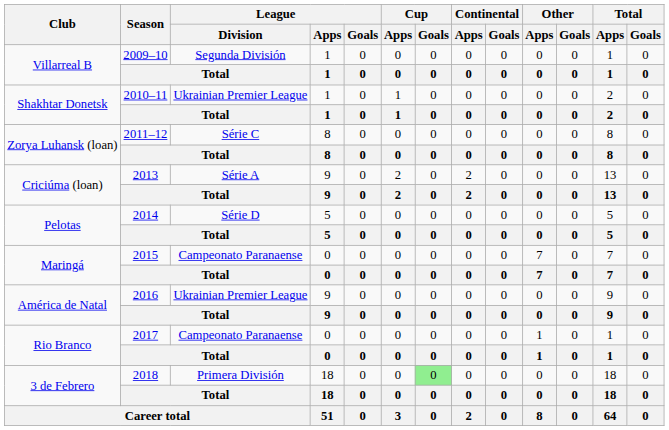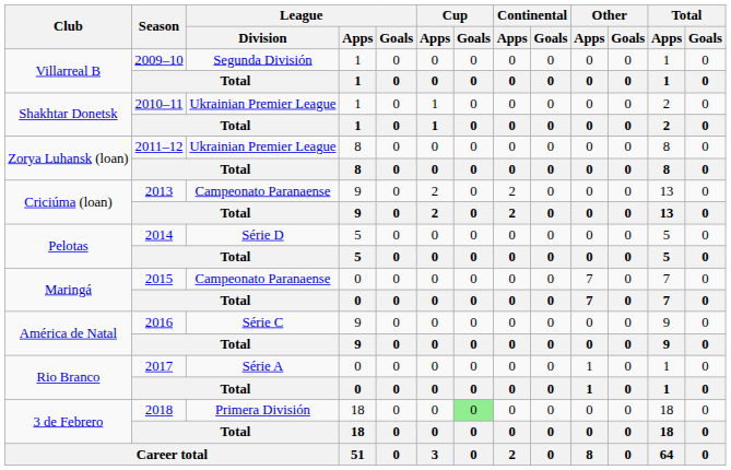 <table class="wikitable" style="text-align:center">
 <tr>
 <th rowspan="2">Club</th>
 <th rowspan="2">Season</th>
 <th colspan="3">League</th>
 <th colspan="2">Cup</th>
 <th colspan="2">Continental</th>
 <th colspan="2">Other</th>
 <th colspan="2">Total</th>
 </tr>
 <tr>
 <th>Division</th>
 <th>Apps</th>
 <th>Goals</th>
 <th>Apps</th>
 <th>Goals</th>
 <th>Apps</th>
 <th>Goals</th>
 <th>Apps</th>
 <th>Goals</th>
 <th>Apps</th>
 <th>Goals</th>
 </tr>
 <tr>
 <td rowspan="2"><a href='#'>Villarreal B</a></td>
 <td><a href='#'>2009–10</a></td>
 <td rowspan="1"><a href='#'>Segunda División</a></td>
 <td>1</td>
 <td>0</td>
 <td>0</td>
 <td>0</td>
 <td>0</td>
 <td>0</td>
 <td>0</td>
 <td>0</td>
 <td>1</td>
 <td>0</td>
 </tr>
 <tr>
 <th colspan="2">Total</th>
 <th>1</th>
 <th>0</th>
 <th>0</th>
 <th>0</th>
 <th>0</th>
 <th>0</th>
 <th>0</th>
 <th>0</th>
 <th>1</th>
 <th>0</th>
 </tr>
 <tr>
 <td rowspan="2"><a href='#'>Shakhtar Donetsk</a></td>
 <td><a href='#'>2010–11</a></td>
 <td rowspan="1"><a href='#'>Ukrainian Premier League</a></td>
 <td>1</td>
 <td>0</td>
 <td>1</td>
 <td>0</td>
 <td>0</td>
 <td>0</td>
 <td>0</td>
 <td>0</td>
 <td>2</td>
 <td>0</td>
 </tr>
 <tr>
 <th colspan="2">Total</th>
 <th>1</th>
 <th>0</th>
 <th>1</th>
 <th>0</th>
 <th>0</th>
 <th>0</th>
 <th>0</th>
 <th>0</th>
 <th>2</th>
 <th>0</th>
 </tr>
 <tr>
 <td rowspan="2"><a href='#'>Zorya Luhansk</a> (loan)</td>
 <td><a href='#'>2011–12</a></td>
-<td rowspan="1"><a href='#'>Série C</a></td>
+<td><a href='#'>Ukrainian Premier League</a></td>
 <td>8</td>
 <td>0</td>
 <td>0</td>
 <td>0</td>
 <td>0</td>
 <td>0</td>
 <td>0</td>
 <td>0</td>
 <td>8</td>
 <td>0</td>
 </tr>
 <tr>
 <th colspan="2">Total</th>
 <th>8</th>
 <th>0</th>
 <th>0</th>
 <th>0</th>
 <th>0</th>
 <th>0</th>
 <th>0</th>
 <th>0</th>
 <th>8</th>
 <th>0</th>
 </tr>
 <tr>
 <td rowspan="2"><a href='#'>Criciúma</a> (loan)</td>
 <td><a href='#'>2013</a></td>
-<td><a href='#'>Série A</a></td>
+<td rowspan="1"><a href='#'>Campeonato Paranaense</a></td>
 <td>9</td>
 <td>0</td>
 <td>2</td>
 <td>0</td>
 <td>2</td>
 <td>0</td>
 <td>0</td>
 <td>0</td>
 <td>13</td>
 <td>0</td>
 </tr>
 <tr>
 <th colspan="2">Total</th>
 <th>9</th>
 <th>0</th>
 <th>2</th>
 <th>0</th>
 <th>2</th>
 <th>0</th>
 <th>0</th>
 <th>0</th>
 <th>13</th>
 <th>0</th>
 </tr>
 <tr>
 <td rowspan="2"><a href='#'>Pelotas</a></td>
 <td><a href='#'>2014</a></td>
 <td rowspan="1"><a href='#'>Série D</a></td>
 <td>5</td>
 <td>0</td>
 <td>0</td>
 <td>0</td>
 <td>0</td>
 <td>0</td>
 <td>0</td>
 <td>0</td>
 <td>5</td>
 <td>0</td>
 </tr>
 <tr>
 <th colspan="2">Total</th>
 <th>5</th>
 <th>0</th>
 <th>0</th>
 <th>0</th>
 <th>0</th>
 <th>0</th>
 <th>0</th>
 <th>0</th>
 <th>5</th>
 <th>0</th>
 </tr>
 <tr>
 <td rowspan="2"><a href='#'>Maringá</a></td>
 <td><a href='#'>2015</a></td>
 <td rowspan="1"><a href='#'>Campeonato Paranaense</a></td>
 <td>0</td>
 <td>0</td>
 <td>0</td>
 <td>0</td>
 <td>0</td>
 <td>0</td>
 <td>7</td>
 <td>0</td>
 <td>7</td>
 <td>0</td>
 </tr>
 <tr>
 <th colspan="2">Total</th>
 <th>0</th>
 <th>0</th>
 <th>0</th>
 <th>0</th>
 <th>0</th>
 <th>0</th>
 <th>7</th>
 <th>0</th>
 <th>7</th>
 <th>0</th>
 </tr>
 <tr>
 <td rowspan="2"><a href='#'>América de Natal</a></td>
 <td><a href='#'>2016</a></td>
-<td><a href='#'>Ukrainian Premier League</a></td>
+<td rowspan="1"><a href='#'>Série C</a></td>
 <td>9</td>
 <td>0</td>
 <td>0</td>
 <td>0</td>
 <td>0</td>
 <td>0</td>
 <td>0</td>
 <td>0</td>
 <td>9</td>
 <td>0</td>
 </tr>
 <tr>
 <th colspan="2">Total</th>
 <th>9</th>
 <th>0</th>
 <th>0</th>
 <th>0</th>
 <th>0</th>
 <th>0</th>
 <th>0</th>
 <th>0</th>
 <th>9</th>
 <th>0</th>
 </tr>
 <tr>
 <td rowspan="2"><a href='#'>Rio Branco</a></td>
 <td><a href='#'>2017</a></td>
-<td rowspan="1"><a href='#'>Campeonato Paranaense</a></td>
+<td><a href='#'>Série A</a></td>
 <td>0</td>
 <td>0</td>
 <td>0</td>
 <td>0</td>
 <td>0</td>
 <td>0</td>
 <td>1</td>
 <td>0</td>
 <td>1</td>
 <td>0</td>
 </tr>
 <tr>
 <th colspan="2">Total</th>
 <th>0</th>
 <th>0</th>
 <th>0</th>
 <th>0</th>
 <th>0</th>
 <th>0</th>
 <th>1</th>
 <th>0</th>
 <th>1</th>
 <th>0</th>
 </tr>
 <tr>
 <td rowspan="2"><a href='#'>3 de Febrero</a></td>
 <td><a href='#'>2018</a></td>
 <td rowspan="1"><a href='#'>Primera División</a></td>
 <td>18</td>
 <td>0</td>
 <td>0</td>
 <td style="background: lightgreen;">0</td>
 <td>0</td>
 <td>0</td>
 <td>0</td>
 <td>0</td>
 <td>18</td>
 <td>0</td>
 </tr>
 <tr>
 <th colspan="2">Total</th>
 <th>18</th>
 <th>0</th>
 <th>0</th>
 <th>0</th>
 <th>0</th>
 <th>0</th>
 <th>0</th>
 <th>0</th>
 <th>18</th>
 <th>0</th>
 </tr>
 <tr>
 <th colspan="3">Career total</th>
 <th>51</th>
 <th>0</th>
 <th>3</th>
 <th>0</th>
 <th>2</th>
 <th>0</th>
 <th>8</th>
 <th>0</th>
 <th>64</th>
 <th>0</th>
 </tr>
 </table>
